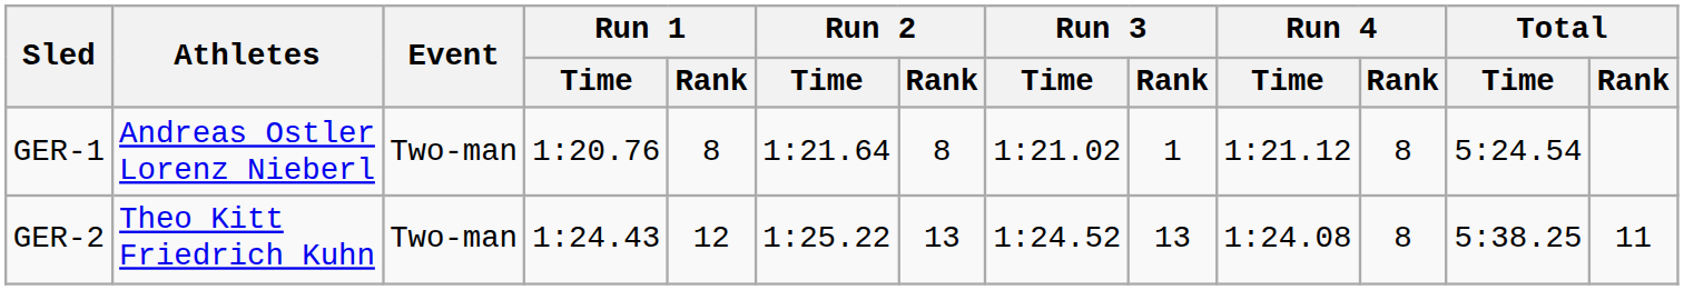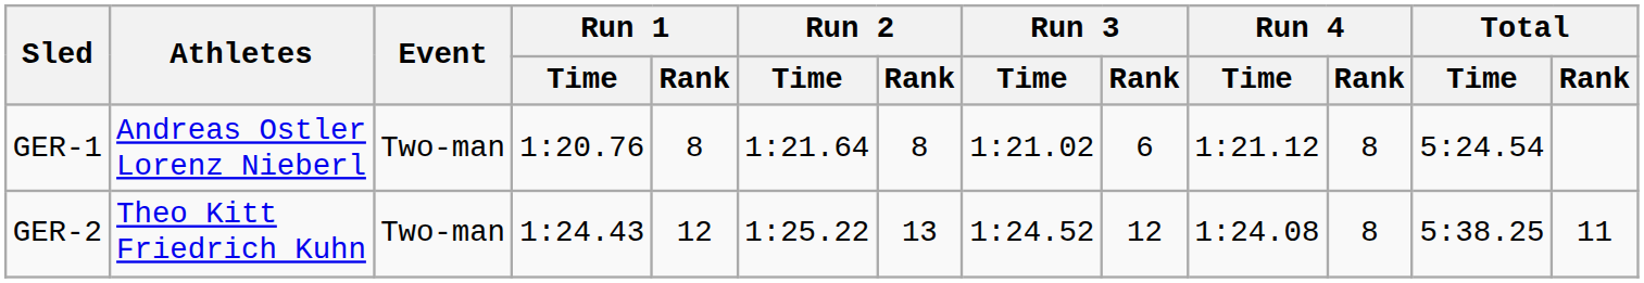 <table class="wikitable" border="1" style="font-size:90%">
 <tr>
 <th rowspan="2">Sled</th>
 <th rowspan="2">Athletes</th>
 <th rowspan="2">Event</th>
 <th colspan="2">Run 1</th>
 <th colspan="2">Run 2</th>
 <th colspan="2">Run 3</th>
 <th colspan="2">Run 4</th>
 <th colspan="2">Total</th>
 </tr>
 <tr>
 <th>Time</th>
 <th>Rank</th>
 <th>Time</th>
 <th>Rank</th>
 <th>Time</th>
 <th>Rank</th>
 <th>Time</th>
 <th>Rank</th>
 <th>Time</th>
 <th>Rank</th>
 </tr>
 <tr>
 <td align="center">GER-1</td>
 <td><a href='#'>Andreas Ostler</a><br><a href='#'>Lorenz Nieberl</a></td>
 <td>Two-man</td>
 <td align="center">1:20.76</td>
 <td align="center">8</td>
 <td align="center">1:21.64</td>
 <td align="center">8</td>
 <td align="center">1:21.02</td>
-<td align="center">1</td>
+<td align="center">6</td>
 <td align="center">1:21.12</td>
 <td align="center">8</td>
 <td align="center">5:24.54</td>
 <td align="center"></td>
 </tr>
 <tr>
 <td align="center">GER-2</td>
 <td><a href='#'>Theo Kitt</a><br><a href='#'>Friedrich Kuhn</a></td>
 <td>Two-man</td>
 <td align="center">1:24.43</td>
 <td align="center">12</td>
 <td align="center">1:25.22</td>
 <td align="center">13</td>
 <td align="center">1:24.52</td>
-<td align="center">13</td>
+<td align="center">12</td>
 <td align="center">1:24.08</td>
 <td align="center">8</td>
 <td align="center">5:38.25</td>
 <td align="center">11</td>
 </tr>
 </table>
